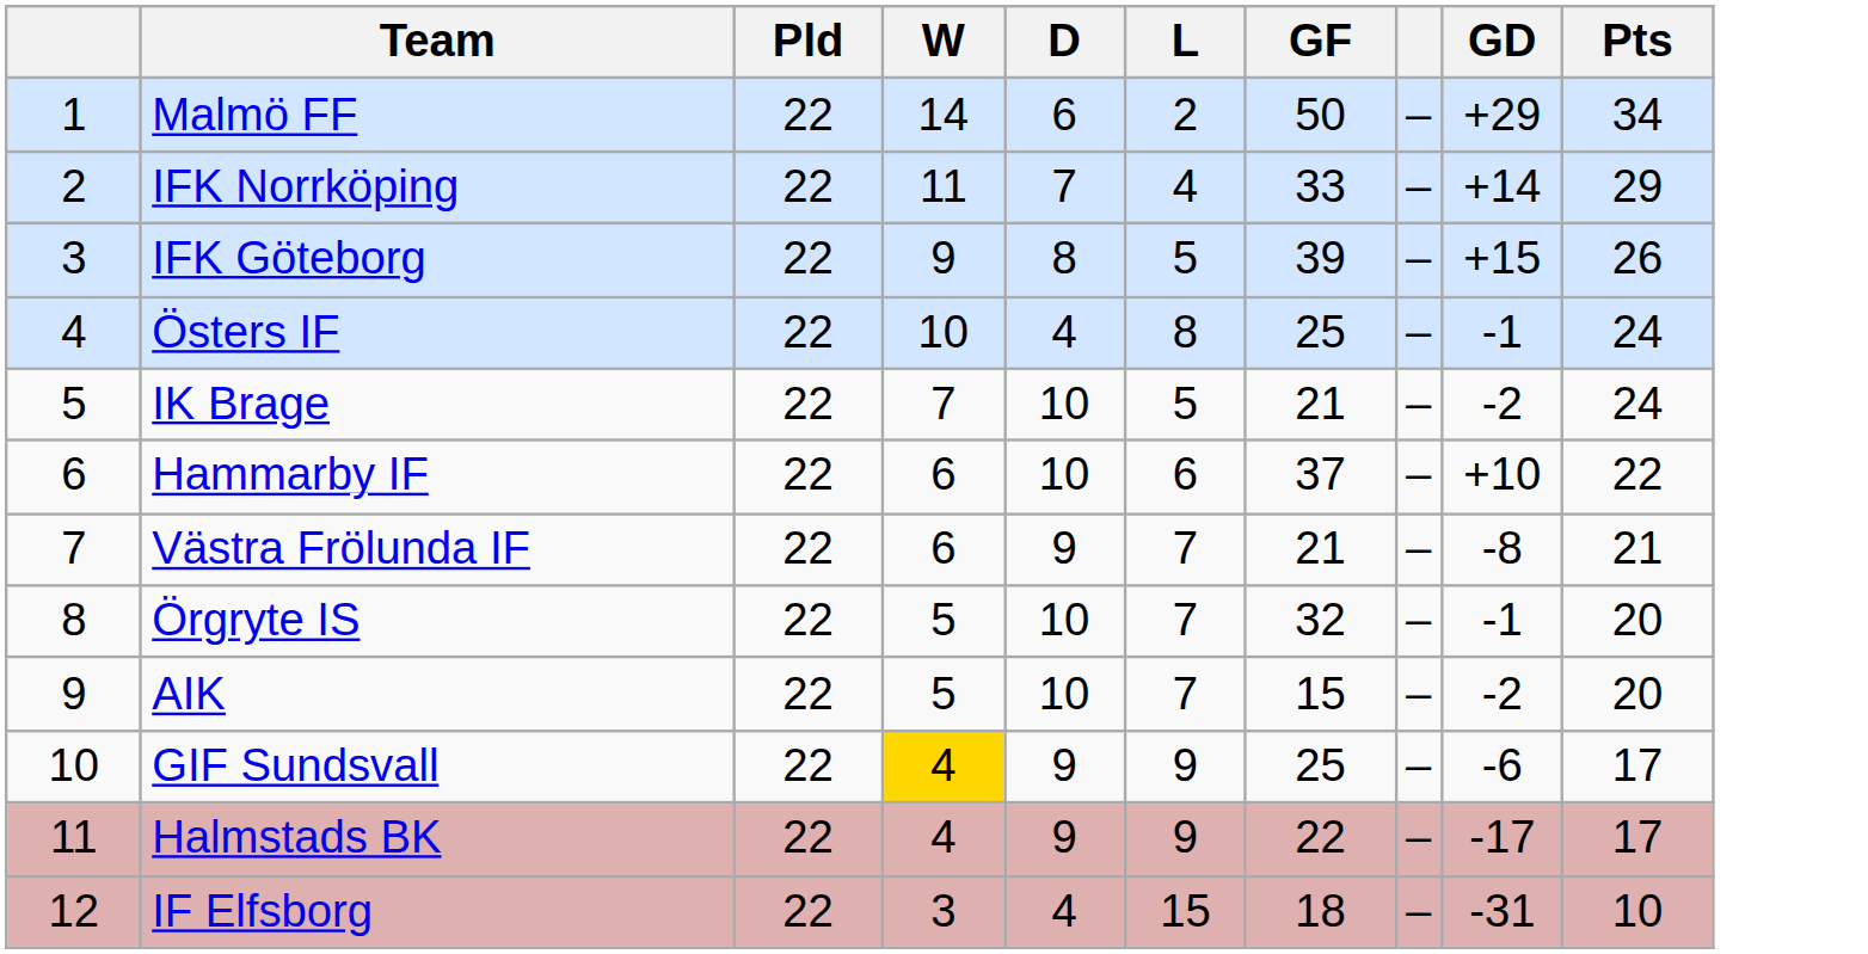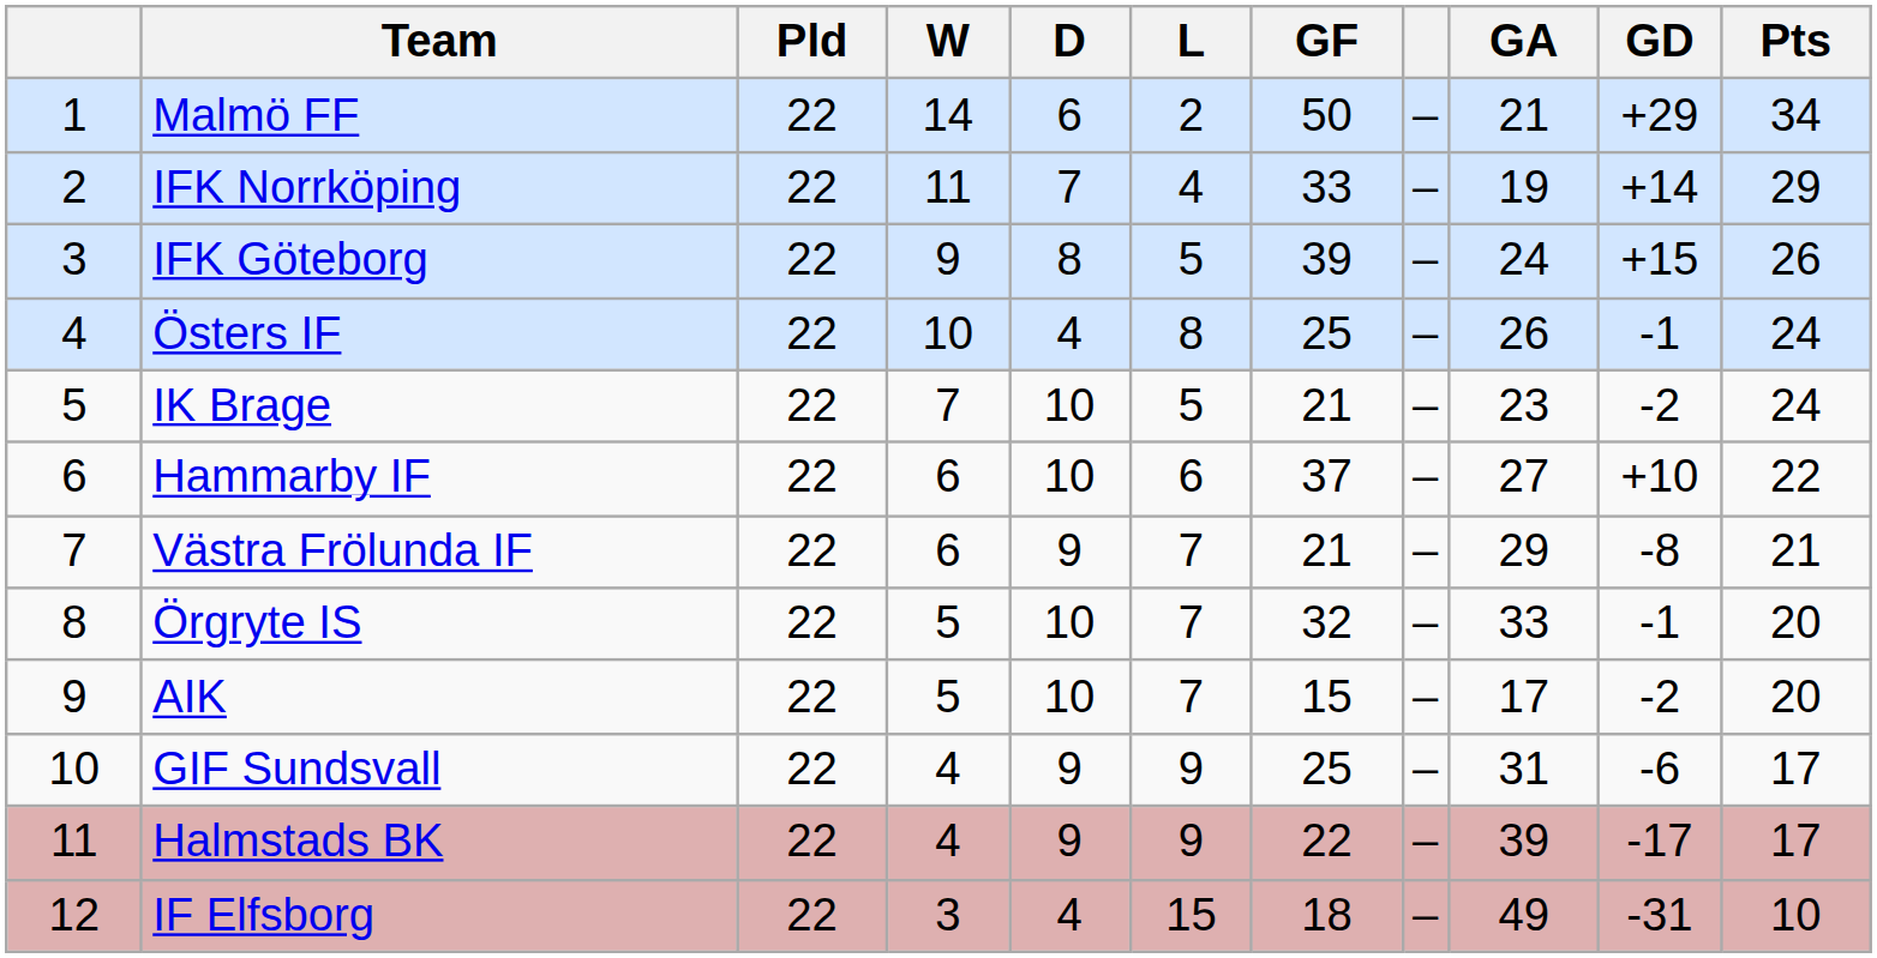 <table class="wikitable" style="text-align: center">
 <tr>
 <th style="width: 40px;"></th>
 <th style="width: 200px;">Team</th>
 <th style="width: 45px;">Pld</th>
 <th style="width: 35px;">W</th>
 <th style="width: 35px;">D</th>
 <th style="width: 35px;">L</th>
 <th style="width: 45px;">GF</th>
 <th></th>
+<th style="width: 45px;">GA</th>
 <th style="width: 35px;">GD</th>
 <th style="width: 45px;">Pts</th>
 </tr>
 <tr style="background: #d2e6ff">
 <td>1</td>
 <td style="text-align: left;"><a href='#'>Malmö FF</a></td>
 <td>22</td>
 <td>14</td>
 <td>6</td>
 <td>2</td>
 <td>50</td>
 <td>–</td>
+<td>21</td>
 <td>+29</td>
 <td>34</td>
 </tr>
 <tr style="background: #d2e6ff">
 <td>2</td>
 <td style="text-align: left;"><a href='#'>IFK Norrköping</a></td>
 <td>22</td>
 <td>11</td>
 <td>7</td>
 <td>4</td>
 <td>33</td>
 <td>–</td>
+<td>19</td>
 <td>+14</td>
 <td>29</td>
 </tr>
 <tr style="background: #d2e6ff">
 <td>3</td>
 <td style="text-align: left;"><a href='#'>IFK Göteborg</a></td>
 <td>22</td>
 <td>9</td>
 <td>8</td>
 <td>5</td>
 <td>39</td>
 <td>–</td>
+<td>24</td>
 <td>+15</td>
 <td>26</td>
 </tr>
 <tr style="background: #d2e6ff">
 <td>4</td>
 <td style="text-align: left;"><a href='#'>Östers IF</a></td>
 <td>22</td>
 <td>10</td>
 <td>4</td>
 <td>8</td>
 <td>25</td>
 <td>–</td>
+<td>26</td>
 <td>-1</td>
 <td>24</td>
 </tr>
 <tr>
 <td>5</td>
 <td style="text-align: left;"><a href='#'>IK Brage</a></td>
 <td>22</td>
 <td>7</td>
 <td>10</td>
 <td>5</td>
 <td>21</td>
 <td>–</td>
+<td>23</td>
 <td>-2</td>
 <td>24</td>
 </tr>
 <tr>
 <td>6</td>
 <td style="text-align: left;"><a href='#'>Hammarby IF</a></td>
 <td>22</td>
 <td>6</td>
 <td>10</td>
 <td>6</td>
 <td>37</td>
 <td>–</td>
+<td>27</td>
 <td>+10</td>
 <td>22</td>
 </tr>
 <tr>
 <td>7</td>
 <td style="text-align: left;"><a href='#'>Västra Frölunda IF</a></td>
 <td>22</td>
 <td>6</td>
 <td>9</td>
 <td>7</td>
 <td>21</td>
 <td>–</td>
+<td>29</td>
 <td>-8</td>
 <td>21</td>
 </tr>
 <tr>
 <td>8</td>
 <td style="text-align: left;"><a href='#'>Örgryte IS</a></td>
 <td>22</td>
 <td>5</td>
 <td>10</td>
 <td>7</td>
 <td>32</td>
 <td>–</td>
+<td>33</td>
 <td>-1</td>
 <td>20</td>
 </tr>
 <tr>
 <td>9</td>
 <td style="text-align: left;"><a href='#'>AIK</a></td>
 <td>22</td>
 <td>5</td>
 <td>10</td>
 <td>7</td>
 <td>15</td>
 <td>–</td>
+<td>17</td>
 <td>-2</td>
 <td>20</td>
 </tr>
 <tr>
 <td>10</td>
 <td style="text-align: left;"><a href='#'>GIF Sundsvall</a></td>
 <td>22</td>
-<td style="background: gold;">4</td>
+<td>4</td>
 <td>9</td>
 <td>9</td>
 <td>25</td>
 <td>–</td>
+<td>31</td>
 <td>-6</td>
 <td>17</td>
 </tr>
 <tr style="background: #deb0b0">
 <td>11</td>
 <td style="text-align: left;"><a href='#'>Halmstads BK</a></td>
 <td>22</td>
 <td>4</td>
 <td>9</td>
 <td>9</td>
 <td>22</td>
 <td>–</td>
+<td>39</td>
 <td>-17</td>
 <td>17</td>
 </tr>
 <tr style="background: #deb0b0">
 <td>12</td>
 <td style="text-align: left;"><a href='#'>IF Elfsborg</a></td>
 <td>22</td>
 <td>3</td>
 <td>4</td>
 <td>15</td>
 <td>18</td>
 <td>–</td>
+<td>49</td>
 <td>-31</td>
 <td>10</td>
 </tr>
 </table>
